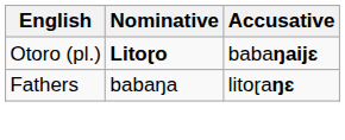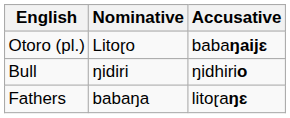 <table class="wikitable">
 <tr>
 <th>English</th>
 <th>Nominative</th>
 <th>Accusative</th>
 </tr>
 <tr>
 <td>Otoro (pl.)</td>
-<td><strong>Litoɽo   </strong></td>
+<td>Litoɽo   </td>
 <td>baba<strong>ŋaijɛ</strong></td>
+</tr>
+<tr>
+<td>Bull</td>
+<td>ŋidiri</td>
+<td>ŋidhiri<strong>o</strong></td>
 </tr>
 <tr>
 <td>Fathers</td>
 <td>babaŋa</td>
 <td>litoɽa<strong>ŋɛ</strong></td>
 </tr>
 </table>
